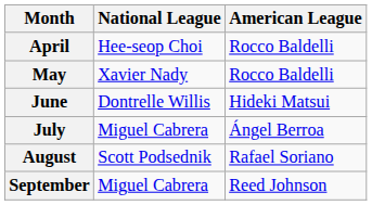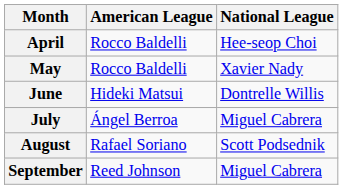 <table class="wikitable">
 <tr>
 <th>Month</th>
+<th>American League</th>
 <th>National League</th>
-<th>American League</th>
 </tr>
 <tr>
 <th>April</th>
+<td><a href='#'>Rocco Baldelli</a></td>
 <td><a href='#'>Hee-seop Choi</a></td>
-<td><a href='#'>Rocco Baldelli</a></td>
 </tr>
 <tr>
 <th>May</th>
+<td><a href='#'>Rocco Baldelli</a></td>
 <td><a href='#'>Xavier Nady</a></td>
-<td><a href='#'>Rocco Baldelli</a></td>
 </tr>
 <tr>
 <th>June</th>
+<td><a href='#'>Hideki Matsui</a></td>
 <td><a href='#'>Dontrelle Willis</a></td>
-<td><a href='#'>Hideki Matsui</a></td>
 </tr>
 <tr>
 <th>July</th>
+<td><a href='#'>Ángel Berroa</a></td>
 <td><a href='#'>Miguel Cabrera</a></td>
-<td><a href='#'>Ángel Berroa</a></td>
 </tr>
 <tr>
 <th>August</th>
+<td><a href='#'>Rafael Soriano</a></td>
 <td><a href='#'>Scott Podsednik</a></td>
-<td><a href='#'>Rafael Soriano</a></td>
 </tr>
 <tr>
 <th>September</th>
+<td><a href='#'>Reed Johnson</a></td>
 <td><a href='#'>Miguel Cabrera</a></td>
-<td><a href='#'>Reed Johnson</a></td>
 </tr>
 </table>
